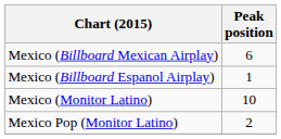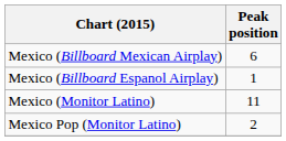 <table class="wikitable sortable">
 <tr>
 <th>Chart (2015)</th>
 <th>Peak<br>position</th>
 </tr>
 <tr>
 <td align="left">Mexico (<a href='#'><em>Billboard</em> Mexican Airplay</a>)</td>
 <td style="text-align:center;">6</td>
 </tr>
 <tr>
 <td align="left">Mexico (<a href='#'><em>Billboard</em> Espanol Airplay</a>)</td>
 <td style="text-align:center;">1</td>
 </tr>
 <tr>
 <td align="left">Mexico (<a href='#'>Monitor Latino</a>)</td>
-<td style="text-align:center;">10</td>
+<td style="text-align:center;">11</td>
 </tr>
 <tr>
 <td align="left">Mexico Pop (<a href='#'>Monitor Latino</a>)</td>
 <td style="text-align:center;">2</td>
 </tr>
 <tr>
 </tr>
 </table>
